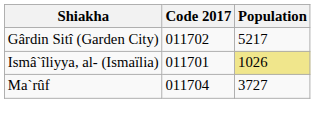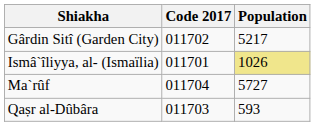 <table class="wikitable">
 <tr>
 <th colspan="1" rowspan="1">Shiakha</th>
 <th colspan="1" rowspan="1">Code 2017</th>
 <th colspan="1" rowspan="1">Population</th>
 </tr>
 <tr>
 <td>Gârdin Sitî (Garden City)</td>
 <td>011702</td>
 <td>5217</td>
 </tr>
 <tr>
 <td>Ismâ`îliyya, al- (Ismaïlia)</td>
 <td>011701</td>
 <td style="background: khaki;">1026</td>
 </tr>
 <tr>
 <td>Ma`rûf</td>
 <td>011704</td>
-<td>3727</td>
+<td>5727</td>
+</tr>
+<tr>
+<td>Qaṣr al-Dûbâra</td>
+<td>011703</td>
+<td>593</td>
 </tr>
 </table>
